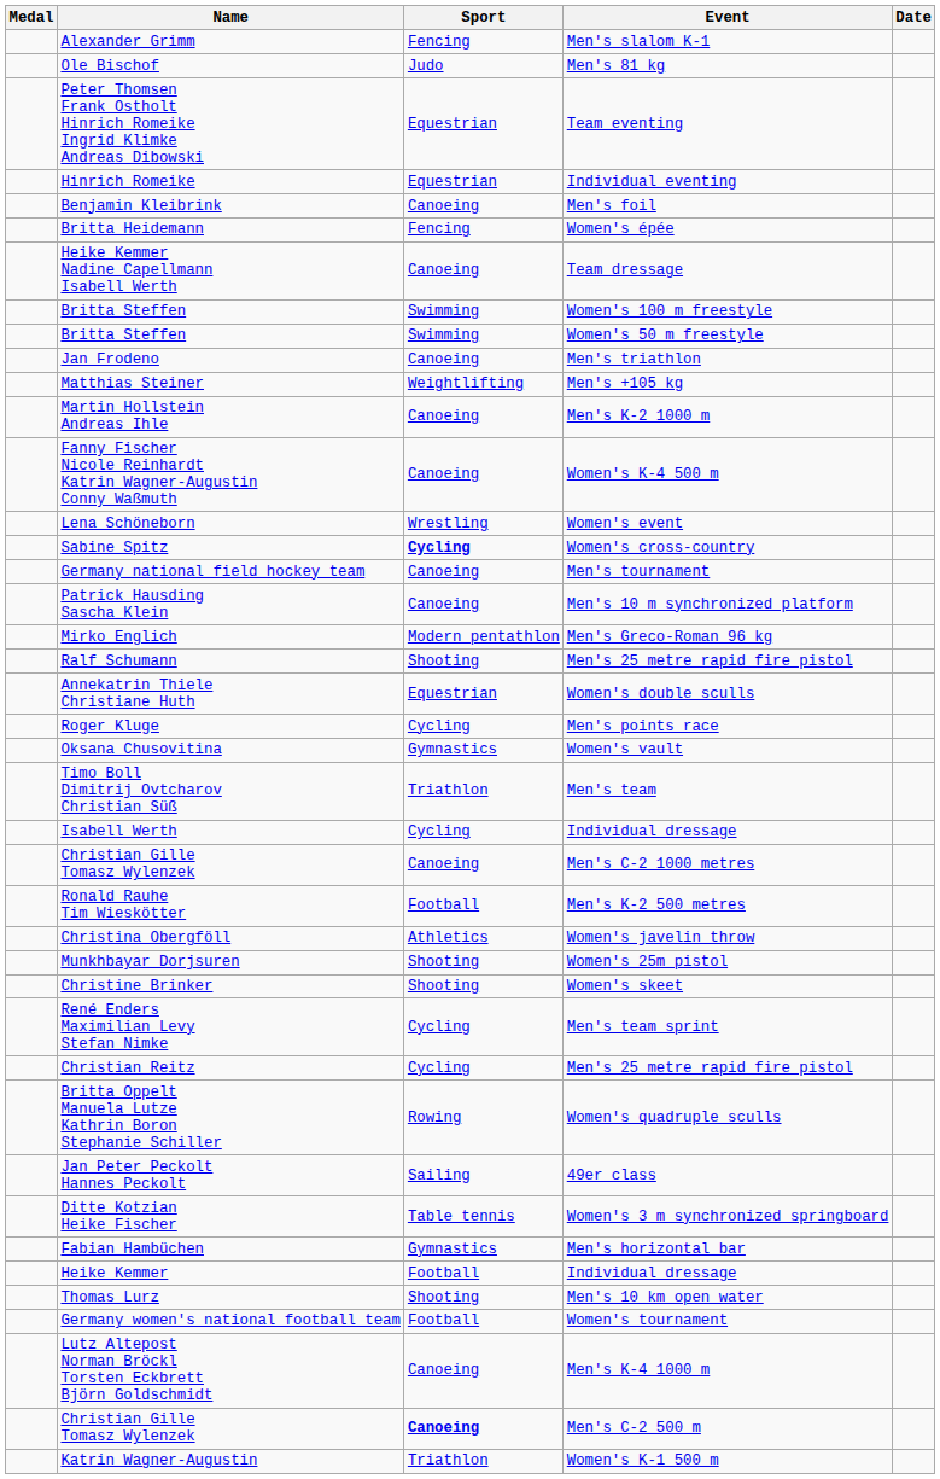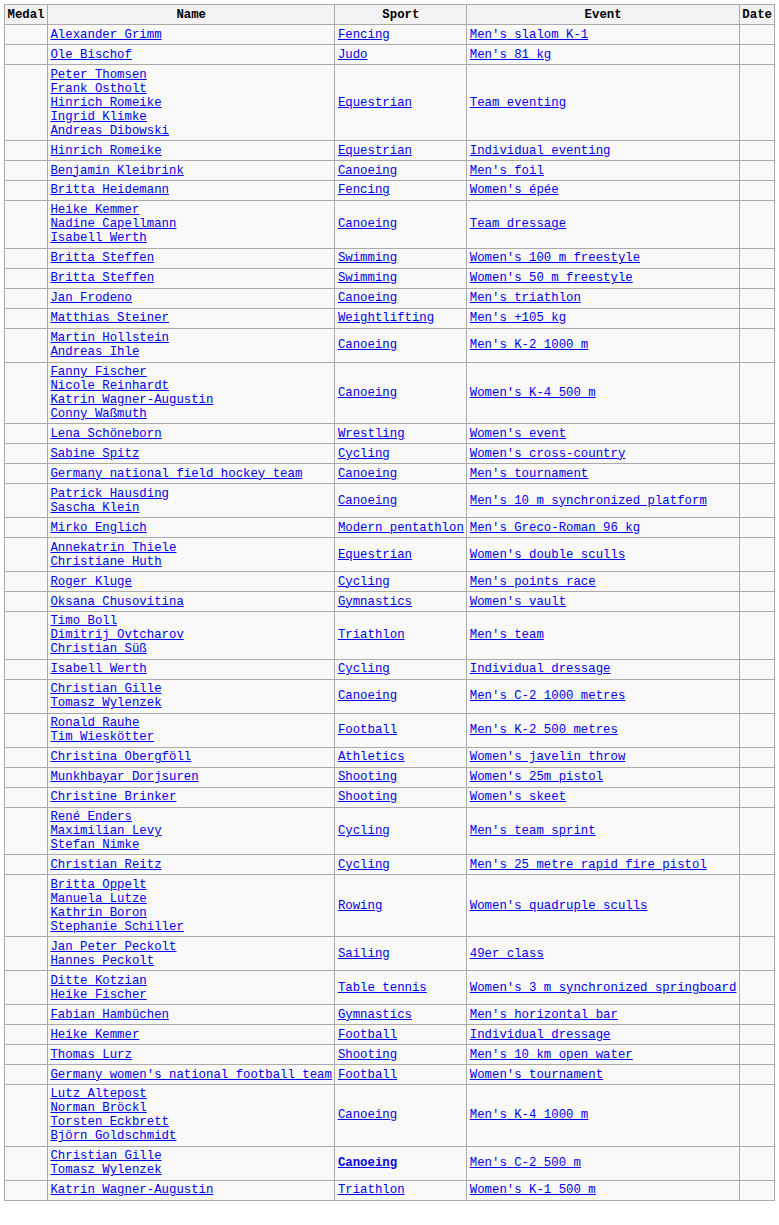 <table class="wikitable sortable" style="font-size: 95%">
 <tr>
 <th>Medal</th>
 <th>Name</th>
 <th>Sport</th>
 <th>Event</th>
 <th>Date</th>
 </tr>
 <tr>
 <td></td>
 <td><a href='#'>Alexander Grimm</a></td>
 <td><a href='#'>Fencing</a></td>
 <td><a href='#'>Men's slalom K-1</a></td>
 <td></td>
 </tr>
 <tr>
 <td></td>
 <td><a href='#'>Ole Bischof</a></td>
 <td><a href='#'>Judo</a></td>
 <td><a href='#'>Men's 81 kg</a></td>
 <td></td>
 </tr>
 <tr>
 <td></td>
 <td><a href='#'>Peter Thomsen</a><br><a href='#'>Frank Ostholt</a><br><a href='#'>Hinrich Romeike</a><br><a href='#'>Ingrid Klimke</a><br><a href='#'>Andreas Dibowski</a></td>
 <td><a href='#'>Equestrian</a></td>
 <td><a href='#'>Team eventing</a></td>
 <td></td>
 </tr>
 <tr>
 <td></td>
 <td><a href='#'>Hinrich Romeike</a></td>
 <td><a href='#'>Equestrian</a></td>
 <td><a href='#'>Individual eventing</a></td>
 <td></td>
 </tr>
 <tr>
 <td></td>
 <td><a href='#'>Benjamin Kleibrink</a></td>
 <td><a href='#'>Canoeing</a></td>
 <td><a href='#'>Men's foil</a></td>
 <td></td>
 </tr>
 <tr>
 <td></td>
 <td><a href='#'>Britta Heidemann</a></td>
 <td><a href='#'>Fencing</a></td>
 <td><a href='#'>Women's épée</a></td>
 <td></td>
 </tr>
 <tr>
 <td></td>
 <td><a href='#'>Heike Kemmer</a><br> <a href='#'>Nadine Capellmann</a><br><a href='#'>Isabell Werth</a></td>
 <td><a href='#'>Canoeing</a></td>
 <td><a href='#'>Team dressage</a></td>
 <td></td>
 </tr>
 <tr>
 <td></td>
 <td><a href='#'>Britta Steffen</a></td>
 <td><a href='#'>Swimming</a></td>
 <td><a href='#'>Women's 100 m freestyle</a></td>
 <td></td>
 </tr>
 <tr>
 <td></td>
 <td><a href='#'>Britta Steffen</a></td>
 <td><a href='#'>Swimming</a></td>
 <td><a href='#'>Women's 50 m freestyle</a></td>
 <td></td>
 </tr>
 <tr>
 <td></td>
 <td><a href='#'>Jan Frodeno</a></td>
 <td><a href='#'>Canoeing</a></td>
 <td><a href='#'>Men's triathlon</a></td>
 <td></td>
 </tr>
 <tr>
 <td></td>
 <td><a href='#'>Matthias Steiner</a></td>
 <td><a href='#'>Weightlifting</a></td>
 <td><a href='#'>Men's +105 kg</a></td>
 <td></td>
 </tr>
 <tr>
 <td></td>
 <td><a href='#'>Martin Hollstein</a><br><a href='#'>Andreas Ihle</a></td>
 <td><a href='#'>Canoeing</a></td>
 <td><a href='#'>Men's K-2 1000 m</a></td>
 <td></td>
 </tr>
 <tr>
 <td></td>
 <td><a href='#'>Fanny Fischer</a><br><a href='#'>Nicole Reinhardt</a><br><a href='#'>Katrin Wagner-Augustin</a><br><a href='#'>Conny Waßmuth</a></td>
 <td><a href='#'>Canoeing</a></td>
 <td><a href='#'>Women's K-4 500 m</a></td>
 <td></td>
 </tr>
 <tr>
 <td></td>
 <td><a href='#'>Lena Schöneborn</a></td>
 <td><a href='#'>Wrestling</a></td>
 <td><a href='#'>Women's event</a></td>
 <td></td>
 </tr>
 <tr>
 <td></td>
 <td><a href='#'>Sabine Spitz</a></td>
-<td><strong><a href='#'>Cycling</a></strong></td>
+<td><a href='#'>Cycling</a></td>
 <td><a href='#'>Women's cross-country</a></td>
 <td></td>
 </tr>
 <tr>
 <td></td>
 <td><a href='#'>Germany national field hockey team</a><br></td>
 <td><a href='#'>Canoeing</a></td>
 <td><a href='#'>Men's tournament</a></td>
 <td></td>
 </tr>
 <tr>
 <td></td>
 <td><a href='#'>Patrick Hausding</a><br><a href='#'>Sascha Klein</a></td>
 <td><a href='#'>Canoeing</a></td>
 <td><a href='#'>Men's 10 m synchronized platform</a></td>
 <td></td>
 </tr>
 <tr>
 <td></td>
 <td><a href='#'>Mirko Englich</a></td>
 <td><a href='#'>Modern pentathlon</a></td>
 <td><a href='#'>Men's Greco-Roman 96 kg</a></td>
-<td></td>
-</tr>
-<tr>
-<td></td>
-<td><a href='#'>Ralf Schumann</a></td>
-<td><a href='#'>Shooting</a></td>
-<td><a href='#'>Men's 25 metre rapid fire pistol</a></td>
 <td></td>
 </tr>
 <tr>
 <td></td>
 <td><a href='#'>Annekatrin Thiele</a><br><a href='#'>Christiane Huth</a></td>
 <td><a href='#'>Equestrian</a></td>
 <td><a href='#'>Women's double sculls</a></td>
 <td></td>
 </tr>
 <tr>
 <td></td>
 <td><a href='#'>Roger Kluge</a></td>
 <td><a href='#'>Cycling</a></td>
 <td><a href='#'>Men's points race</a></td>
 <td></td>
 </tr>
 <tr>
 <td></td>
 <td><a href='#'>Oksana Chusovitina</a></td>
 <td><a href='#'>Gymnastics</a></td>
 <td><a href='#'>Women's vault</a></td>
 <td></td>
 </tr>
 <tr>
 <td></td>
 <td><a href='#'>Timo Boll</a><br><a href='#'>Dimitrij Ovtcharov</a><br><a href='#'>Christian Süß</a></td>
 <td><a href='#'>Triathlon</a></td>
 <td><a href='#'>Men's team</a></td>
 <td></td>
 </tr>
 <tr>
 <td></td>
 <td><a href='#'>Isabell Werth</a></td>
 <td><a href='#'>Cycling</a></td>
 <td><a href='#'>Individual dressage</a></td>
 <td></td>
 </tr>
 <tr>
 <td></td>
 <td><a href='#'>Christian Gille</a><br><a href='#'>Tomasz Wylenzek</a></td>
 <td><a href='#'>Canoeing</a></td>
 <td><a href='#'>Men's C-2 1000 metres</a></td>
 <td></td>
 </tr>
 <tr>
 <td></td>
 <td><a href='#'>Ronald Rauhe</a><br> <a href='#'>Tim Wieskötter</a></td>
 <td><a href='#'>Football</a></td>
 <td><a href='#'>Men's K-2 500 metres</a></td>
 <td></td>
 </tr>
 <tr>
 <td></td>
 <td><a href='#'>Christina Obergföll</a></td>
 <td><a href='#'>Athletics</a></td>
 <td><a href='#'>Women's javelin throw</a></td>
 <td></td>
 </tr>
 <tr>
 <td></td>
 <td><a href='#'>Munkhbayar Dorjsuren</a></td>
 <td><a href='#'>Shooting</a></td>
 <td><a href='#'>Women's 25m pistol</a></td>
 <td></td>
 </tr>
 <tr>
 <td></td>
 <td><a href='#'>Christine Brinker</a></td>
 <td><a href='#'>Shooting</a></td>
 <td><a href='#'>Women's skeet</a></td>
 <td></td>
 </tr>
 <tr>
 <td></td>
 <td><a href='#'>René Enders</a><br><a href='#'>Maximilian Levy</a><br><a href='#'>Stefan Nimke</a></td>
 <td><a href='#'>Cycling</a></td>
 <td><a href='#'>Men's team sprint</a></td>
 <td></td>
 </tr>
 <tr>
 <td></td>
 <td><a href='#'>Christian Reitz</a></td>
 <td><a href='#'>Cycling</a></td>
 <td><a href='#'>Men's 25 metre rapid fire pistol</a></td>
 <td></td>
 </tr>
 <tr>
 <td></td>
 <td><a href='#'>Britta Oppelt</a><br><a href='#'>Manuela Lutze</a><br><a href='#'>Kathrin Boron</a><br><a href='#'>Stephanie Schiller</a></td>
 <td><a href='#'>Rowing</a></td>
 <td><a href='#'>Women's quadruple sculls</a></td>
 <td></td>
 </tr>
 <tr>
 <td></td>
 <td><a href='#'>Jan Peter Peckolt</a><br><a href='#'>Hannes Peckolt</a></td>
 <td><a href='#'>Sailing</a></td>
 <td><a href='#'>49er class</a></td>
 <td></td>
 </tr>
 <tr>
 <td></td>
 <td><a href='#'>Ditte Kotzian</a><br><a href='#'>Heike Fischer</a></td>
 <td><a href='#'>Table tennis</a></td>
 <td><a href='#'>Women's 3 m synchronized springboard</a></td>
 <td></td>
 </tr>
 <tr>
 <td></td>
 <td><a href='#'>Fabian Hambüchen</a></td>
 <td><a href='#'>Gymnastics</a></td>
 <td><a href='#'>Men's horizontal bar</a></td>
 <td></td>
 </tr>
 <tr>
 <td></td>
 <td><a href='#'>Heike Kemmer</a></td>
 <td><a href='#'>Football</a></td>
 <td><a href='#'>Individual dressage</a></td>
 <td></td>
 </tr>
 <tr>
 <td></td>
 <td><a href='#'>Thomas Lurz</a></td>
 <td><a href='#'>Shooting</a></td>
 <td><a href='#'>Men's 10 km open water</a></td>
 <td></td>
 </tr>
 <tr>
 <td></td>
 <td><a href='#'>Germany women's national football team</a><br></td>
 <td><a href='#'>Football</a></td>
 <td><a href='#'>Women's tournament</a></td>
 <td></td>
 </tr>
 <tr>
 <td></td>
 <td><a href='#'>Lutz Altepost</a><br><a href='#'>Norman Bröckl</a><br><a href='#'>Torsten Eckbrett</a><br><a href='#'>Björn Goldschmidt</a></td>
 <td><a href='#'>Canoeing</a></td>
 <td><a href='#'>Men's K-4 1000 m</a></td>
 <td></td>
 </tr>
 <tr>
 <td></td>
 <td><a href='#'>Christian Gille</a><br><a href='#'>Tomasz Wylenzek</a></td>
 <td><strong><a href='#'>Canoeing</a></strong></td>
 <td><a href='#'>Men's C-2 500 m</a></td>
 <td></td>
 </tr>
 <tr>
 <td></td>
 <td><a href='#'>Katrin Wagner-Augustin</a></td>
 <td><a href='#'>Triathlon</a></td>
 <td><a href='#'>Women's K-1 500 m</a></td>
 <td></td>
 </tr>
 </table>
